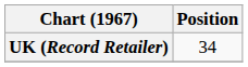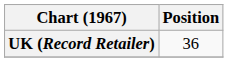 <table class="wikitable sortable plainrowheaders" style="text-align:center;">
 <tr>
 <th scope="col">Chart (1967)</th>
 <th scope="col">Position</th>
 </tr>
 <tr>
 <th scope="row">UK (<em>Record Retailer</em>)</th>
-<td>34</td>
+<td>36</td>
 </tr>
 <tr>
 </tr>
 </table>
